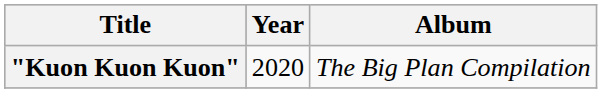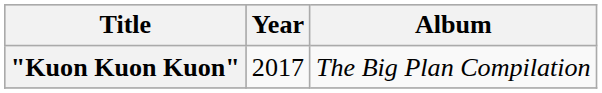 <table class="wikitable plainrowheaders">
 <tr>
 <th scope="col">Title</th>
 <th scope="col">Year</th>
 <th scope="col">Album</th>
 </tr>
 <tr>
 <th scope="row">"Kuon Kuon Kuon"</th>
-<td>2020</td>
+<td>2017</td>
 <td><em>The Big Plan Compilation</em></td>
 </tr>
 </table>
